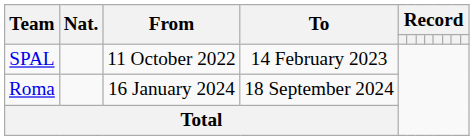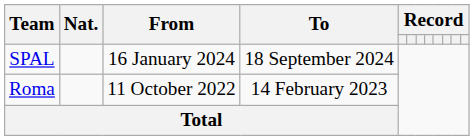 <table class="wikitable" tyle="text-align: center">
 <tr>
 <th rowspan="2">Team</th>
 <th rowspan="2">Nat.</th>
 <th rowspan="2">From</th>
 <th rowspan="2">To</th>
 <th colspan="8">Record</th>
 </tr>
 <tr>
 <th></th>
 <th></th>
 <th></th>
 <th></th>
 <th></th>
 <th></th>
 <th></th>
 <th></th>
 </tr>
 <tr>
 <td align=center><a href='#'>SPAL</a></td>
 <td></td>
-<td align=center>11 October 2022</td>
-<td align=center>14 February 2023<br></td>
+<td align=center>16 January 2024</td>
+<td align=center>18 September 2024<br></td>
 </tr>
 <tr>
 <td align=center><a href='#'>Roma</a></td>
 <td></td>
-<td align=center>16 January 2024</td>
-<td align=center>18 September 2024<br></td>
+<td align=center>11 October 2022</td>
+<td align=center>14 February 2023<br></td>
 </tr>
 <tr>
 <th colspan="4">Total<br></th>
 </tr>
 </table>
